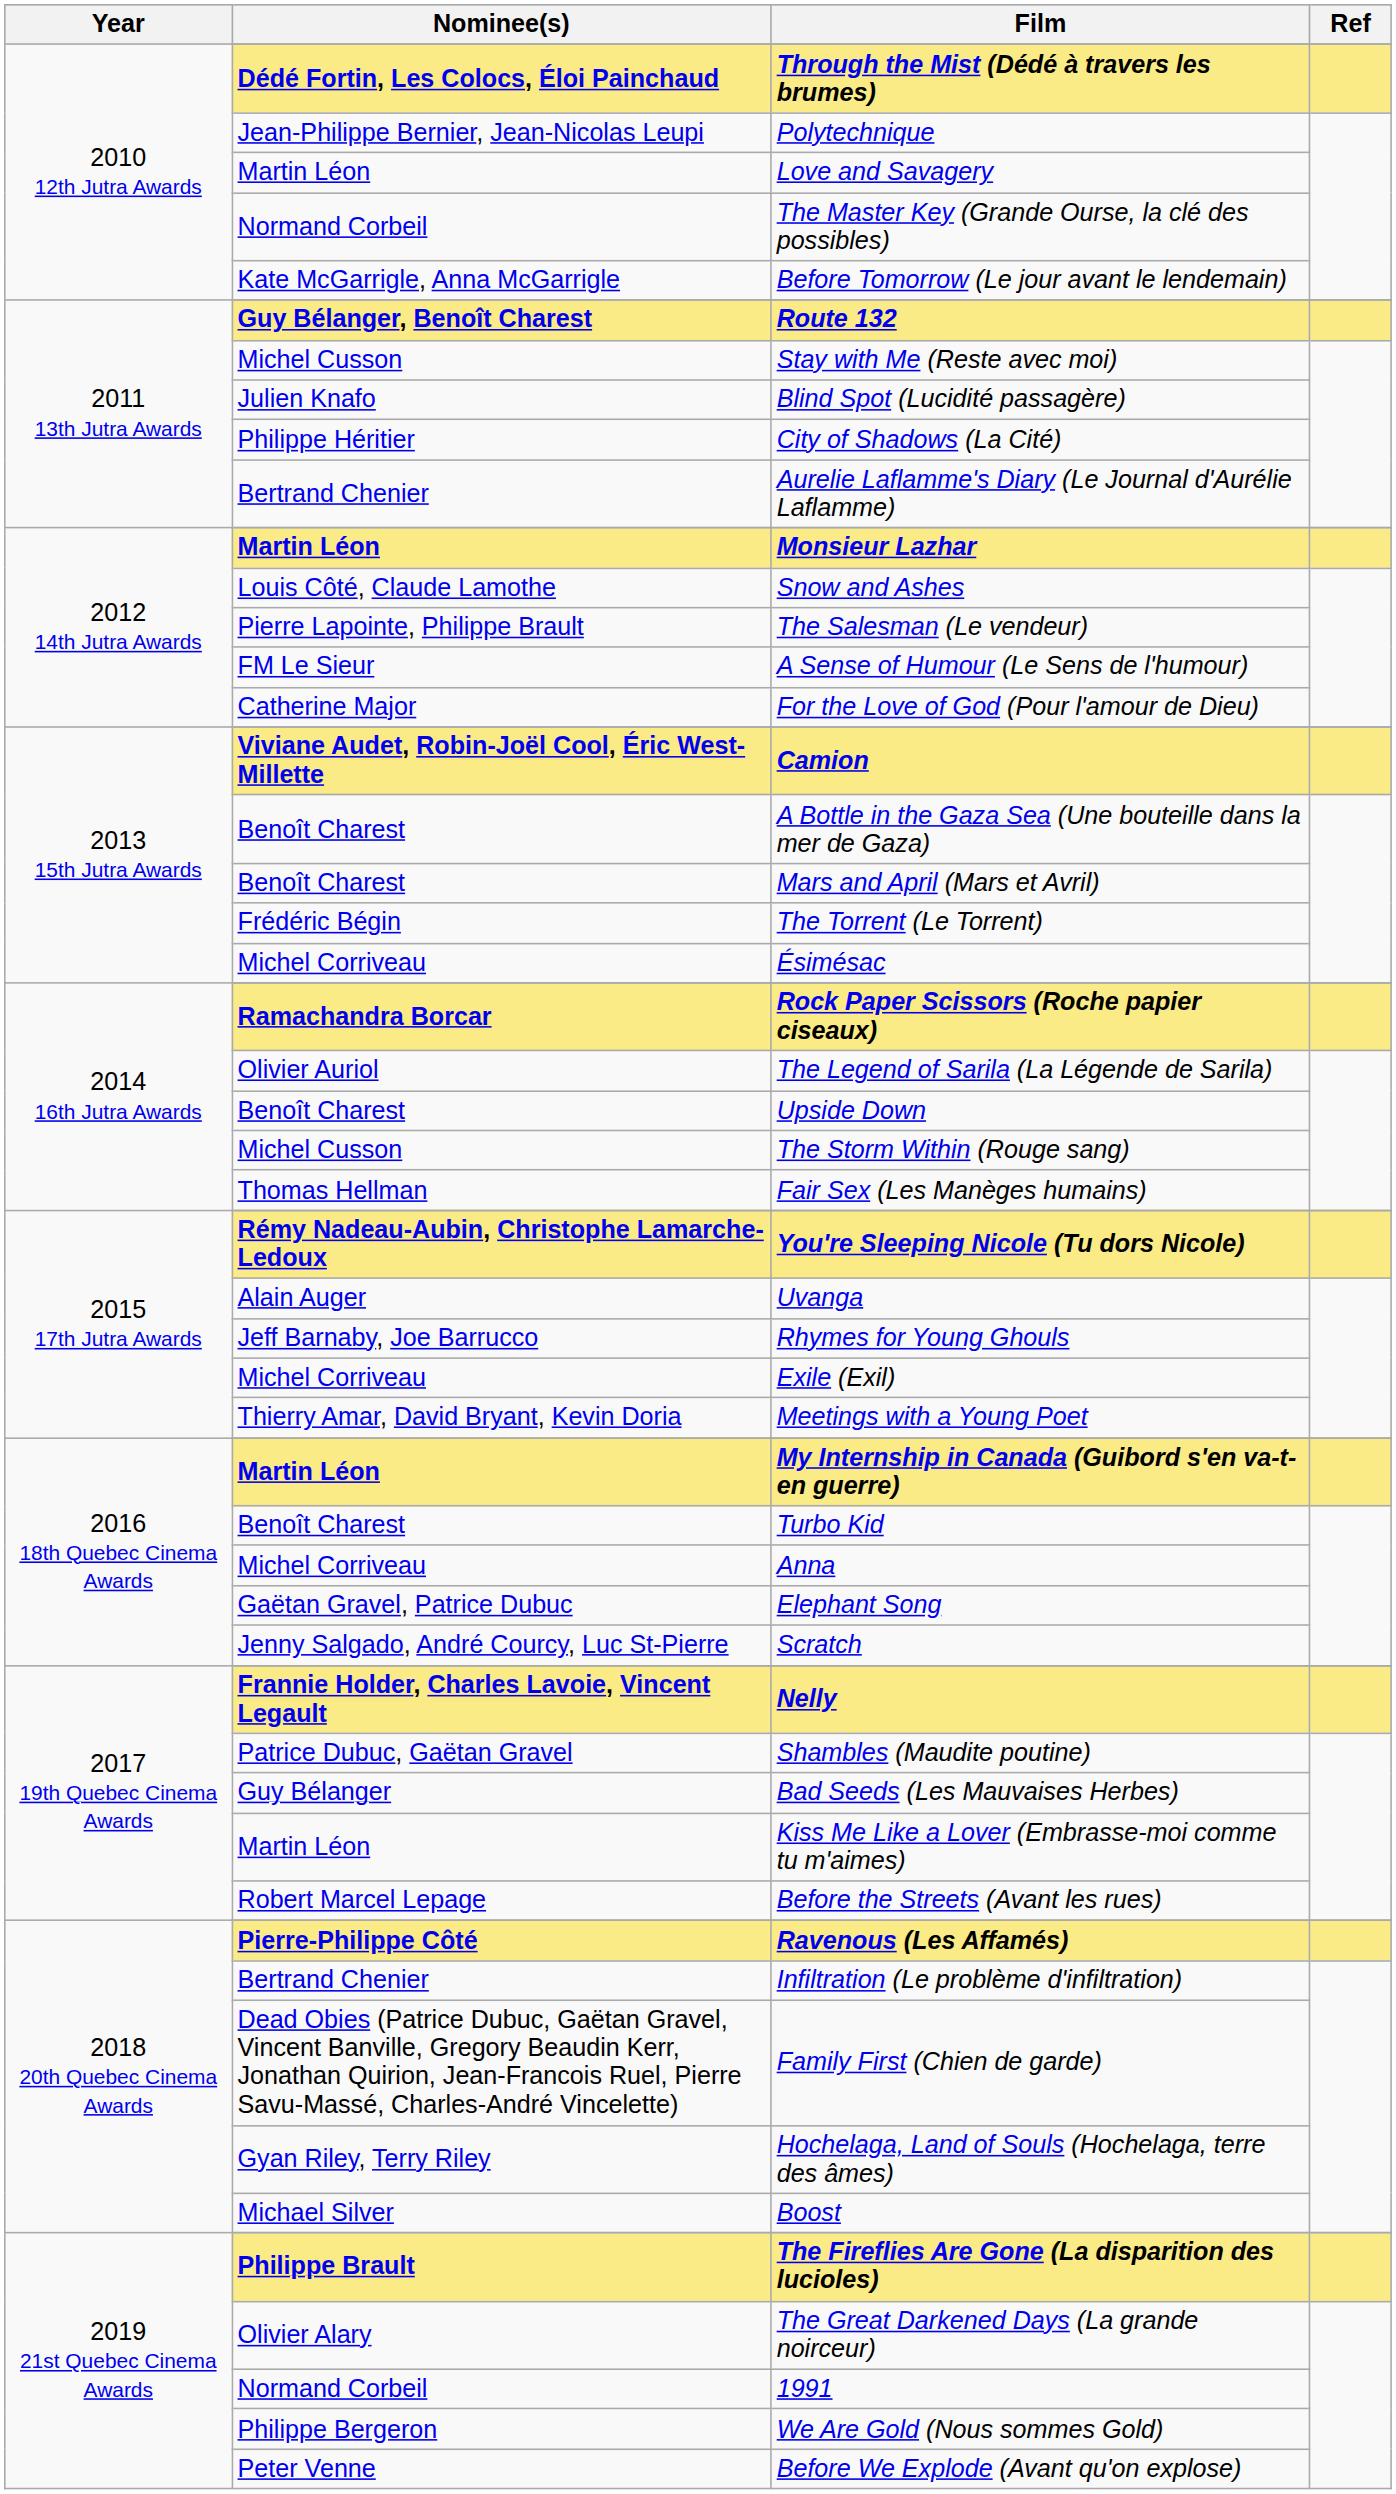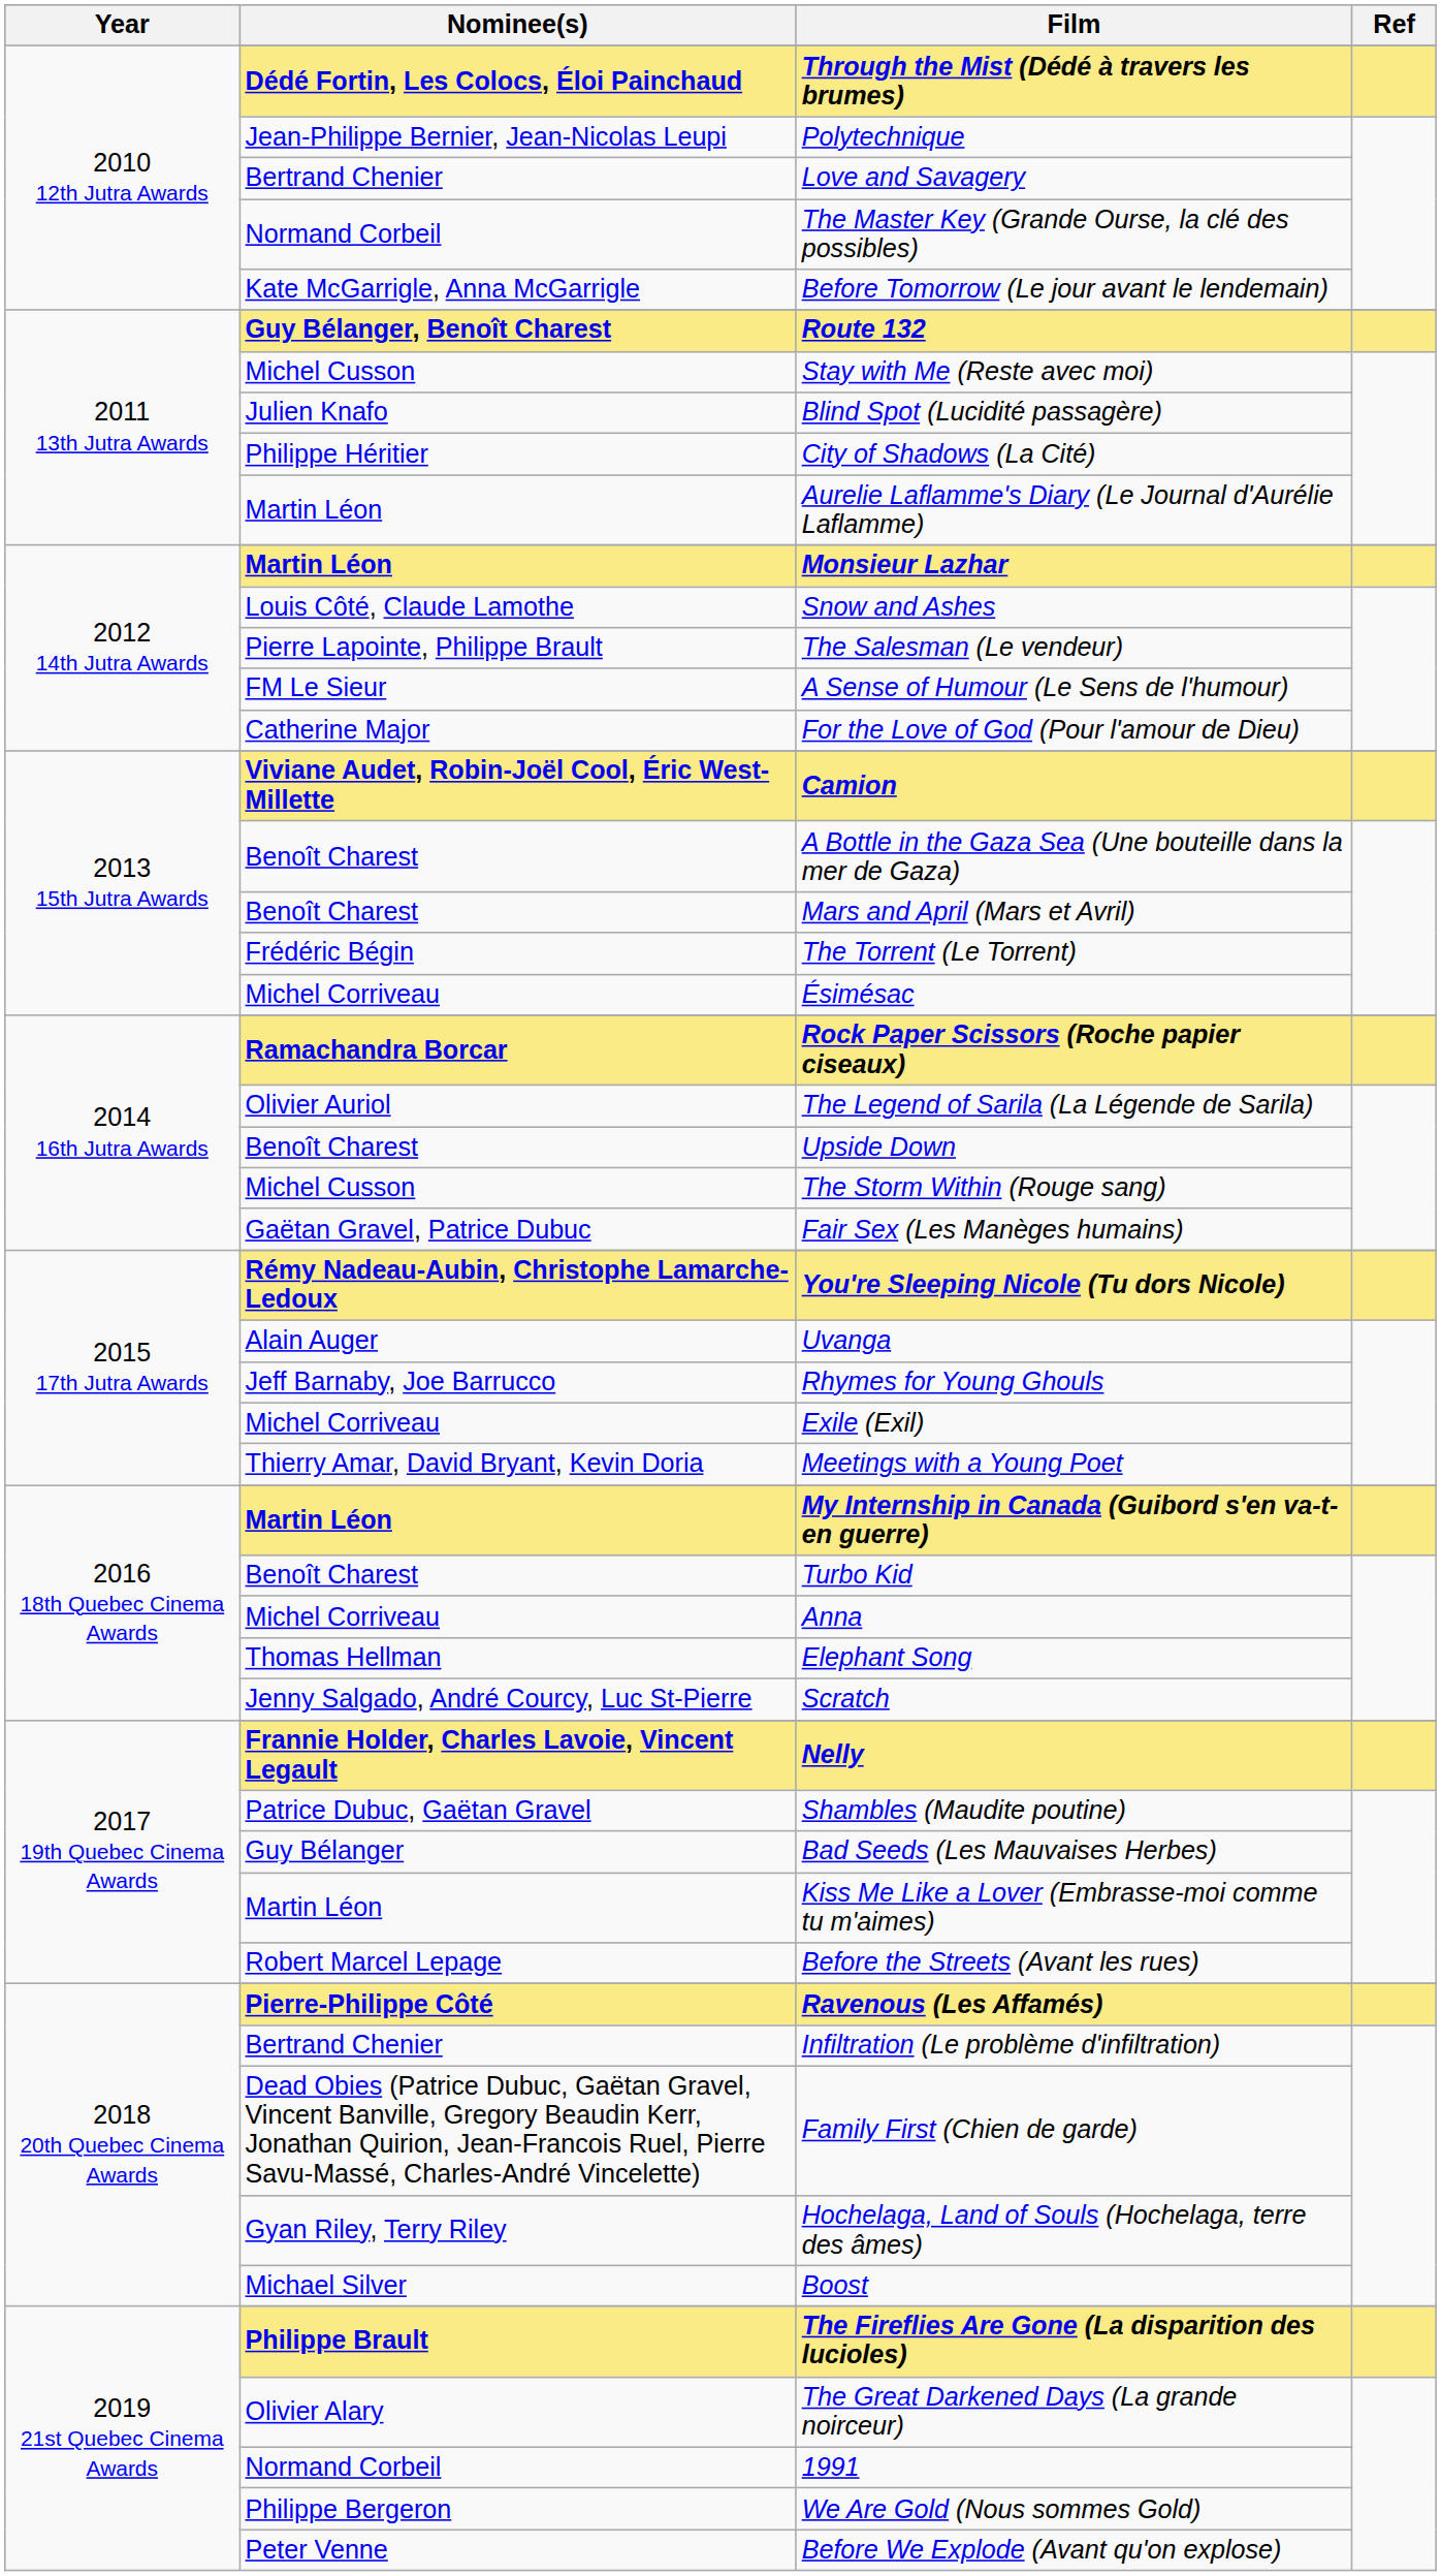 <table class="wikitable" style="width:100%;">
 <tr style="background:#bebebe;">
 <th style="width:8%;">Year</th>
 <th style="width:19%;">Nominee(s)</th>
 <th style="width:19%;">Film</th>
 <th style="width:2%;">Ref</th>
 </tr>
 <tr>
 <td rowspan="6" align="center">2010 <br> <small><a href='#'>12th Jutra Awards</a></small></td>
 </tr>
 <tr style="background:#FAEB86">
 <td><strong><a href='#'>Dédé Fortin</a>, <a href='#'>Les Colocs</a>, <a href='#'>Éloi Painchaud</a></strong></td>
 <td><strong><em><a href='#'>Through the Mist</a> (Dédé à travers les brumes)</em></strong></td>
 <td></td>
 </tr>
 <tr>
 <td><a href='#'>Jean-Philippe Bernier</a>, <a href='#'>Jean-Nicolas Leupi</a></td>
 <td><em><a href='#'>Polytechnique</a></em></td>
 <td rowspan=4></td>
 </tr>
 <tr>
-<td><a href='#'>Martin Léon</a></td>
+<td><a href='#'>Bertrand Chenier</a></td>
 <td><em><a href='#'>Love and Savagery</a></em></td>
 </tr>
 <tr>
 <td><a href='#'>Normand Corbeil</a></td>
 <td><em><a href='#'>The Master Key</a> (Grande Ourse, la clé des possibles)</em></td>
 </tr>
 <tr>
 <td><a href='#'>Kate McGarrigle</a>, <a href='#'>Anna McGarrigle</a></td>
 <td><em><a href='#'>Before Tomorrow</a> (Le jour avant le lendemain)</em></td>
 </tr>
 <tr>
 <td rowspan="6" align="center">2011 <br> <small><a href='#'>13th Jutra Awards</a></small></td>
 </tr>
 <tr style="background:#FAEB86">
 <td><strong><a href='#'>Guy Bélanger</a>, <a href='#'>Benoît Charest</a></strong></td>
 <td><strong><em><a href='#'>Route 132</a></em></strong></td>
 <td></td>
 </tr>
 <tr>
 <td><a href='#'>Michel Cusson</a></td>
 <td><em><a href='#'>Stay with Me</a> (Reste avec moi)</em></td>
 <td rowspan=4></td>
 </tr>
 <tr>
 <td><a href='#'>Julien Knafo</a></td>
 <td><em><a href='#'>Blind Spot</a> (Lucidité passagère)</em></td>
 </tr>
 <tr>
 <td><a href='#'>Philippe Héritier</a></td>
 <td><em><a href='#'>City of Shadows</a> (La Cité)</em></td>
 </tr>
 <tr>
-<td><a href='#'>Bertrand Chenier</a></td>
+<td><a href='#'>Martin Léon</a></td>
 <td><em><a href='#'>Aurelie Laflamme's Diary</a> (Le Journal d'Aurélie Laflamme)</em></td>
 </tr>
 <tr>
 <td rowspan="6" align="center">2012 <br> <small><a href='#'>14th Jutra Awards</a></small></td>
 </tr>
 <tr style="background:#FAEB86">
 <td><strong><a href='#'>Martin Léon</a></strong></td>
 <td><strong><em><a href='#'>Monsieur Lazhar</a></em></strong></td>
 <td></td>
 </tr>
 <tr>
 <td><a href='#'>Louis Côté</a>, <a href='#'>Claude Lamothe</a></td>
 <td><em><a href='#'>Snow and Ashes</a></em></td>
 <td rowspan=4></td>
 </tr>
 <tr>
 <td><a href='#'>Pierre Lapointe</a>, <a href='#'>Philippe Brault</a></td>
 <td><em><a href='#'>The Salesman</a> (Le vendeur)</em></td>
 </tr>
 <tr>
 <td><a href='#'>FM Le Sieur</a></td>
 <td><em><a href='#'>A Sense of Humour</a> (Le Sens de l'humour)</em></td>
 </tr>
 <tr>
 <td><a href='#'>Catherine Major</a></td>
 <td><em><a href='#'>For the Love of God</a> (Pour l'amour de Dieu)</em></td>
 </tr>
 <tr>
 <td rowspan="6" align="center">2013 <br> <small><a href='#'>15th Jutra Awards</a></small></td>
 </tr>
 <tr style="background:#FAEB86">
 <td><strong><a href='#'>Viviane Audet</a>, <a href='#'>Robin-Joël Cool</a>, <a href='#'>Éric West-Millette</a></strong></td>
 <td><strong><em><a href='#'>Camion</a></em></strong></td>
 <td></td>
 </tr>
 <tr>
 <td><a href='#'>Benoît Charest</a></td>
 <td><em><a href='#'>A Bottle in the Gaza Sea</a> (Une bouteille dans la mer de Gaza)</em></td>
 <td rowspan=4></td>
 </tr>
 <tr>
 <td><a href='#'>Benoît Charest</a></td>
 <td><em><a href='#'>Mars and April</a> (Mars et Avril)</em></td>
 </tr>
 <tr>
 <td><a href='#'>Frédéric Bégin</a></td>
 <td><em><a href='#'>The Torrent</a> (Le Torrent)</em></td>
 </tr>
 <tr>
 <td><a href='#'>Michel Corriveau</a></td>
 <td><em><a href='#'>Ésimésac</a></em></td>
 </tr>
 <tr>
 <td rowspan="6" align="center">2014 <br> <small><a href='#'>16th Jutra Awards</a></small></td>
 </tr>
 <tr style="background:#FAEB86">
 <td><strong><a href='#'>Ramachandra Borcar</a></strong></td>
 <td><strong><em><a href='#'>Rock Paper Scissors</a> (Roche papier ciseaux)</em></strong></td>
 <td></td>
 </tr>
 <tr>
 <td><a href='#'>Olivier Auriol</a></td>
 <td><em><a href='#'>The Legend of Sarila</a> (La Légende de Sarila)</em></td>
 <td rowspan=4></td>
 </tr>
 <tr>
 <td><a href='#'>Benoît Charest</a></td>
 <td><em><a href='#'>Upside Down</a></em></td>
 </tr>
 <tr>
 <td><a href='#'>Michel Cusson</a></td>
 <td><em><a href='#'>The Storm Within</a> (Rouge sang)</em></td>
 </tr>
 <tr>
-<td><a href='#'>Thomas Hellman</a></td>
+<td><a href='#'>Gaëtan Gravel</a>, <a href='#'>Patrice Dubuc</a></td>
 <td><em><a href='#'>Fair Sex</a> (Les Manèges humains)</em></td>
 </tr>
 <tr>
 <td rowspan="6" align="center">2015 <br> <small><a href='#'>17th Jutra Awards</a></small></td>
 </tr>
 <tr style="background:#FAEB86">
 <td><strong><a href='#'>Rémy Nadeau-Aubin</a>, <a href='#'>Christophe Lamarche-Ledoux</a></strong></td>
 <td><strong><em><a href='#'>You're Sleeping Nicole</a> (Tu dors Nicole)</em></strong></td>
 <td></td>
 </tr>
 <tr>
 <td><a href='#'>Alain Auger</a></td>
 <td><em><a href='#'>Uvanga</a></em></td>
 <td rowspan=4></td>
 </tr>
 <tr>
 <td><a href='#'>Jeff Barnaby</a>, <a href='#'>Joe Barrucco</a></td>
 <td><em><a href='#'>Rhymes for Young Ghouls</a></em></td>
 </tr>
 <tr>
 <td><a href='#'>Michel Corriveau</a></td>
 <td><em><a href='#'>Exile</a> (Exil)</em></td>
 </tr>
 <tr>
 <td><a href='#'>Thierry Amar</a>, <a href='#'>David Bryant</a>, <a href='#'>Kevin Doria</a></td>
 <td><em><a href='#'>Meetings with a Young Poet</a></em></td>
 </tr>
 <tr>
 <td rowspan="6" align="center">2016 <br> <small><a href='#'>18th Quebec Cinema Awards</a></small></td>
 </tr>
 <tr style="background:#FAEB86">
 <td><strong><a href='#'>Martin Léon</a></strong></td>
 <td><strong><em><a href='#'>My Internship in Canada</a> (Guibord s'en va-t-en guerre)</em></strong></td>
 <td></td>
 </tr>
 <tr>
 <td><a href='#'>Benoît Charest</a></td>
 <td><em><a href='#'>Turbo Kid</a></em></td>
 <td rowspan=4></td>
 </tr>
 <tr>
 <td><a href='#'>Michel Corriveau</a></td>
 <td><em><a href='#'>Anna</a></em></td>
 </tr>
 <tr>
-<td><a href='#'>Gaëtan Gravel</a>, <a href='#'>Patrice Dubuc</a></td>
+<td><a href='#'>Thomas Hellman</a></td>
 <td><em><a href='#'>Elephant Song</a></em></td>
 </tr>
 <tr>
 <td><a href='#'>Jenny Salgado</a>, <a href='#'>André Courcy</a>, <a href='#'>Luc St-Pierre</a></td>
 <td><em><a href='#'>Scratch</a></em></td>
 </tr>
 <tr>
 <td rowspan="6" align="center">2017 <br> <small><a href='#'>19th Quebec Cinema Awards</a></small></td>
 </tr>
 <tr style="background:#FAEB86">
 <td><strong><a href='#'>Frannie Holder</a>, <a href='#'>Charles Lavoie</a>, <a href='#'>Vincent Legault</a></strong></td>
 <td><strong><em><a href='#'>Nelly</a></em></strong></td>
 <td></td>
 </tr>
 <tr>
 <td><a href='#'>Patrice Dubuc</a>, <a href='#'>Gaëtan Gravel</a></td>
 <td><em><a href='#'>Shambles</a> (Maudite poutine)</em></td>
 <td rowspan=4></td>
 </tr>
 <tr>
 <td><a href='#'>Guy Bélanger</a></td>
 <td><em><a href='#'>Bad Seeds</a> (Les Mauvaises Herbes)</em></td>
 </tr>
 <tr>
 <td><a href='#'>Martin Léon</a></td>
 <td><em><a href='#'>Kiss Me Like a Lover</a> (Embrasse-moi comme tu m'aimes)</em></td>
 </tr>
 <tr>
 <td><a href='#'>Robert Marcel Lepage</a></td>
 <td><em><a href='#'>Before the Streets</a> (Avant les rues)</em></td>
 </tr>
 <tr>
 <td rowspan="6" align="center">2018 <br> <small><a href='#'>20th Quebec Cinema Awards</a></small></td>
 </tr>
 <tr style="background:#FAEB86">
 <td><strong><a href='#'>Pierre-Philippe Côté</a></strong></td>
 <td><strong><em><a href='#'>Ravenous</a> (Les Affamés)</em></strong></td>
 <td></td>
 </tr>
 <tr>
 <td><a href='#'>Bertrand Chenier</a></td>
 <td><em><a href='#'>Infiltration</a> (Le problème d'infiltration)</em></td>
 <td rowspan=4></td>
 </tr>
 <tr>
 <td><a href='#'>Dead Obies</a> (Patrice Dubuc, Gaëtan Gravel, Vincent Banville, Gregory Beaudin Kerr, Jonathan Quirion, Jean-Francois Ruel, Pierre Savu-Massé, Charles-André Vincelette)</td>
 <td><em><a href='#'>Family First</a> (Chien de garde)</em></td>
 </tr>
 <tr>
 <td><a href='#'>Gyan Riley</a>, <a href='#'>Terry Riley</a></td>
 <td><em><a href='#'>Hochelaga, Land of Souls</a> (Hochelaga, terre des âmes)</em></td>
 </tr>
 <tr>
 <td><a href='#'>Michael Silver</a></td>
 <td><em><a href='#'>Boost</a></em></td>
 </tr>
 <tr>
 <td rowspan="6" align="center">2019 <br> <small><a href='#'>21st Quebec Cinema Awards</a></small></td>
 </tr>
 <tr style="background:#FAEB86">
 <td><strong><a href='#'>Philippe Brault</a></strong></td>
 <td><strong><em><a href='#'>The Fireflies Are Gone</a> (La disparition des lucioles)</em></strong></td>
 <td></td>
 </tr>
 <tr>
 <td><a href='#'>Olivier Alary</a></td>
 <td><em><a href='#'>The Great Darkened Days</a> (La grande noirceur)</em></td>
 <td rowspan=4></td>
 </tr>
 <tr>
 <td><a href='#'>Normand Corbeil</a></td>
 <td><em><a href='#'>1991</a></em></td>
 </tr>
 <tr>
 <td><a href='#'>Philippe Bergeron</a></td>
 <td><em><a href='#'>We Are Gold</a> (Nous sommes Gold)</em></td>
 </tr>
 <tr>
 <td><a href='#'>Peter Venne</a></td>
 <td><em><a href='#'>Before We Explode</a> (Avant qu'on explose)</em></td>
 </tr>
 </table>
